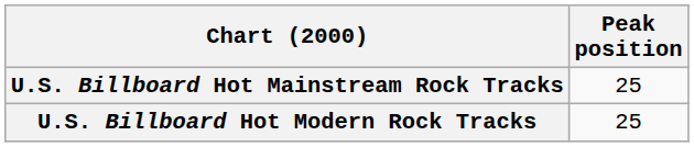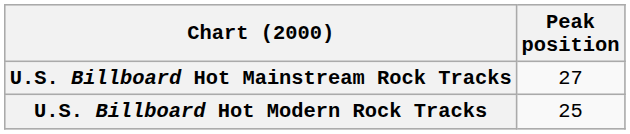 <table class="wikitable sortable plainrowheaders" style="text-align:center;">
 <tr>
 <th scope="col">Chart (2000)</th>
 <th scope="col">Peak<br>position</th>
 </tr>
 <tr>
 <th scope="row">U.S. <em>Billboard</em> Hot Mainstream Rock Tracks</th>
-<td align="center">25</td>
+<td align="center">27</td>
 </tr>
 <tr>
 <th scope="row">U.S. <em>Billboard</em> Hot Modern Rock Tracks</th>
 <td align="center">25</td>
 </tr>
 </table>
